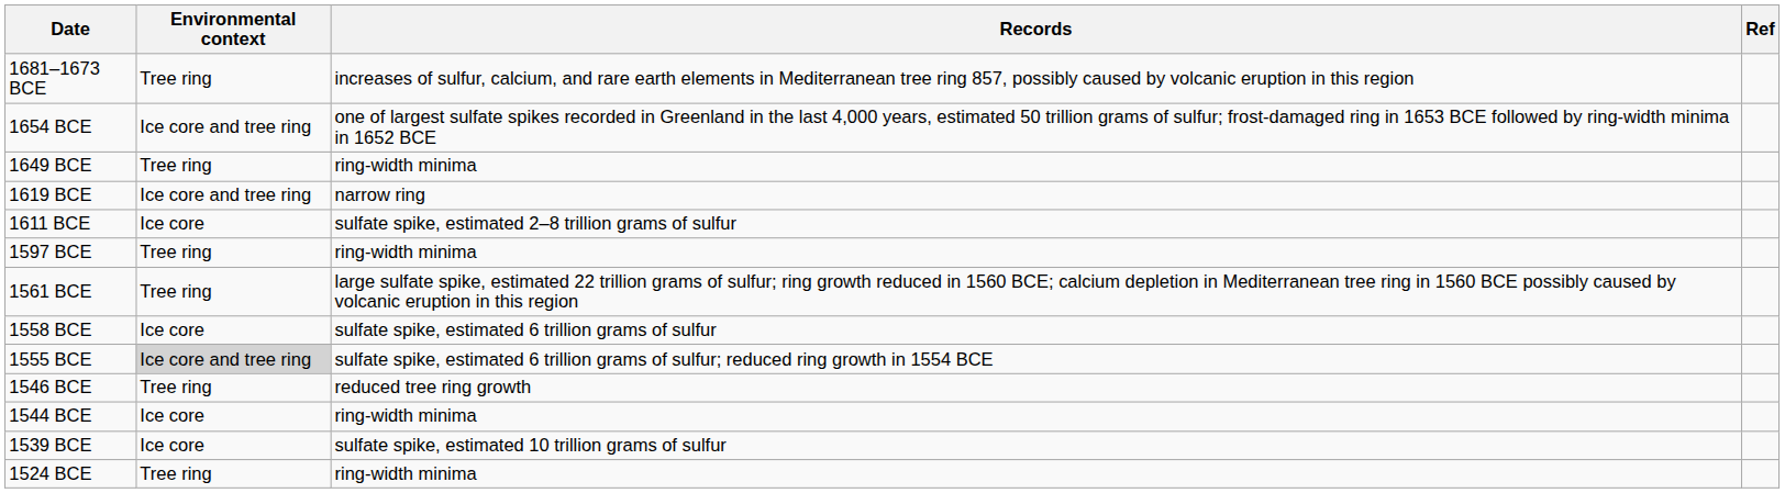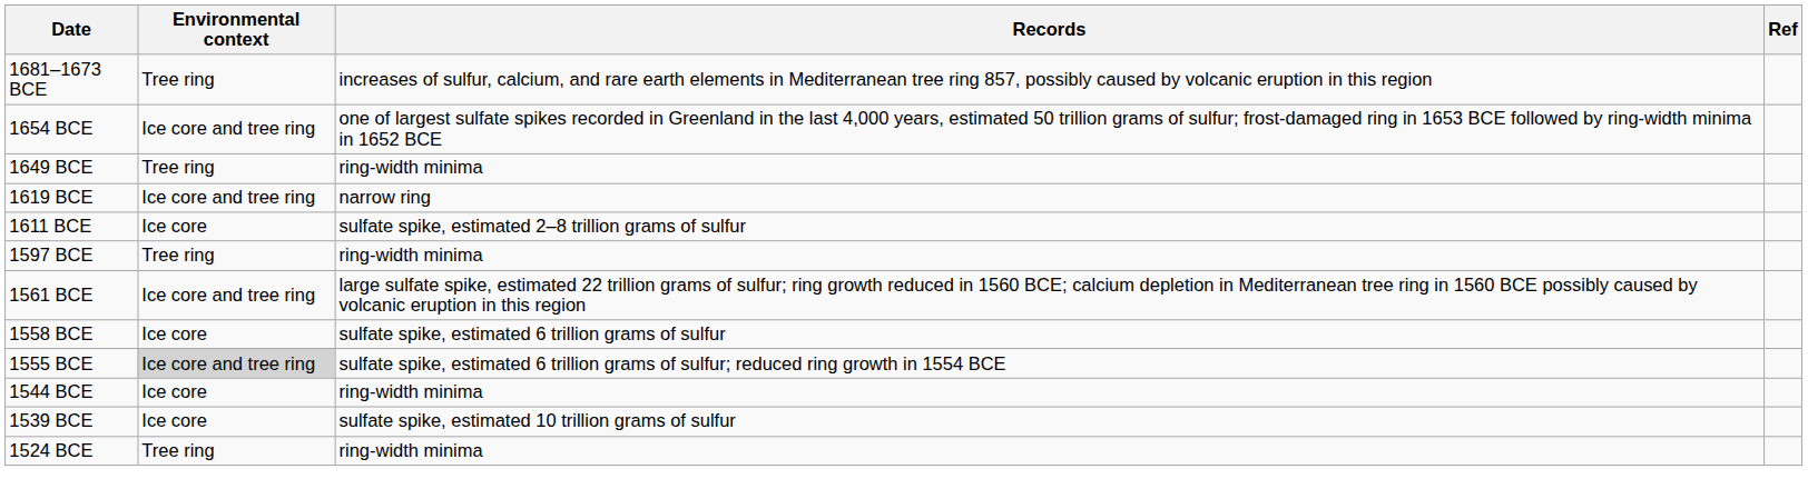 <table class="wikitable">
 <tr>
 <th>Date</th>
 <th>Environmental context</th>
 <th>Records</th>
 <th>Ref</th>
 </tr>
 <tr>
 <td>1681–1673 BCE</td>
 <td>Tree ring</td>
 <td>increases of sulfur, calcium, and rare earth elements in Mediterranean tree ring 857, possibly caused by volcanic eruption in this region</td>
 <td></td>
 </tr>
 <tr>
 <td>1654 BCE</td>
 <td>Ice core and tree ring</td>
 <td>one of largest sulfate spikes recorded in Greenland in the last 4,000 years, estimated 50 trillion grams of sulfur; frost-damaged ring in 1653 BCE followed by ring-width minima in 1652 BCE</td>
 <td></td>
 </tr>
 <tr>
 <td>1649 BCE</td>
 <td>Tree ring</td>
 <td>ring-width minima</td>
 <td></td>
 </tr>
 <tr>
 <td>1619 BCE</td>
 <td>Ice core and tree ring</td>
 <td>narrow ring</td>
 <td></td>
 </tr>
 <tr>
 <td>1611 BCE</td>
 <td>Ice core</td>
 <td>sulfate spike, estimated 2–8 trillion grams of sulfur</td>
 <td></td>
 </tr>
 <tr>
 <td>1597 BCE</td>
 <td>Tree ring</td>
 <td>ring-width minima</td>
 <td></td>
 </tr>
 <tr>
 <td>1561 BCE</td>
-<td>Tree ring</td>
+<td>Ice core and tree ring</td>
 <td>large sulfate spike, estimated 22 trillion grams of sulfur; ring growth reduced in 1560 BCE; calcium depletion in Mediterranean tree ring in 1560 BCE possibly caused by volcanic eruption in this region</td>
 <td></td>
 </tr>
 <tr>
 <td>1558 BCE</td>
 <td>Ice core</td>
 <td>sulfate spike, estimated 6 trillion grams of sulfur</td>
 <td></td>
 </tr>
 <tr>
 <td>1555 BCE</td>
 <td style="background: lightgrey;">Ice core and tree ring</td>
 <td>sulfate spike, estimated 6 trillion grams of sulfur; reduced ring growth in 1554 BCE</td>
-<td></td>
-</tr>
-<tr>
-<td>1546 BCE</td>
-<td>Tree ring</td>
-<td>reduced tree ring growth</td>
 <td></td>
 </tr>
 <tr>
 <td>1544 BCE</td>
 <td>Ice core</td>
 <td>ring-width minima</td>
 <td></td>
 </tr>
 <tr>
 <td>1539 BCE</td>
 <td>Ice core</td>
 <td>sulfate spike, estimated 10 trillion grams of sulfur</td>
 <td></td>
 </tr>
 <tr>
 <td>1524 BCE</td>
 <td>Tree ring</td>
 <td>ring-width minima</td>
 <td></td>
 </tr>
 </table>
